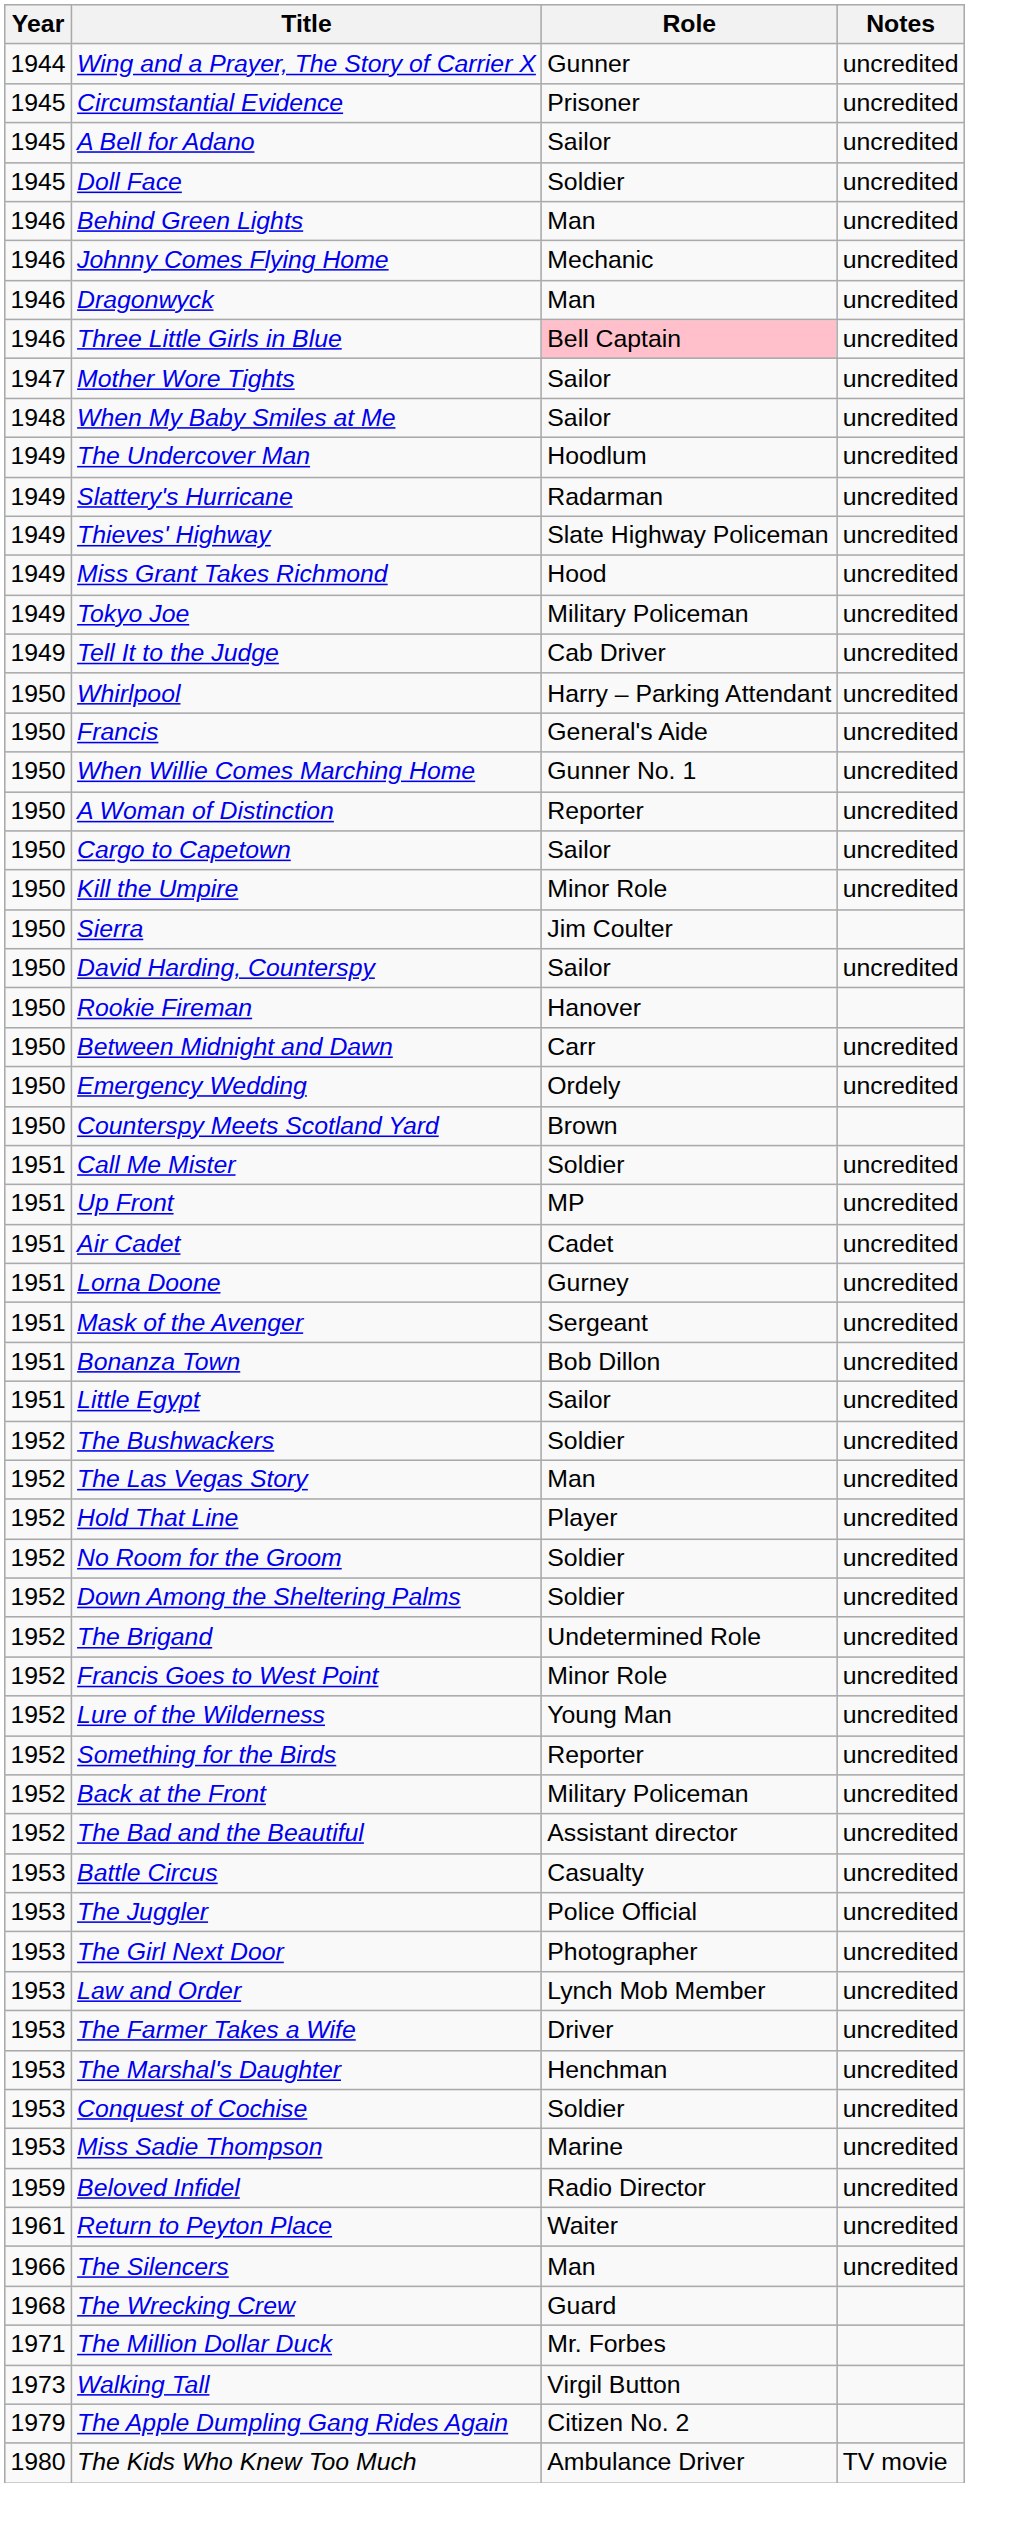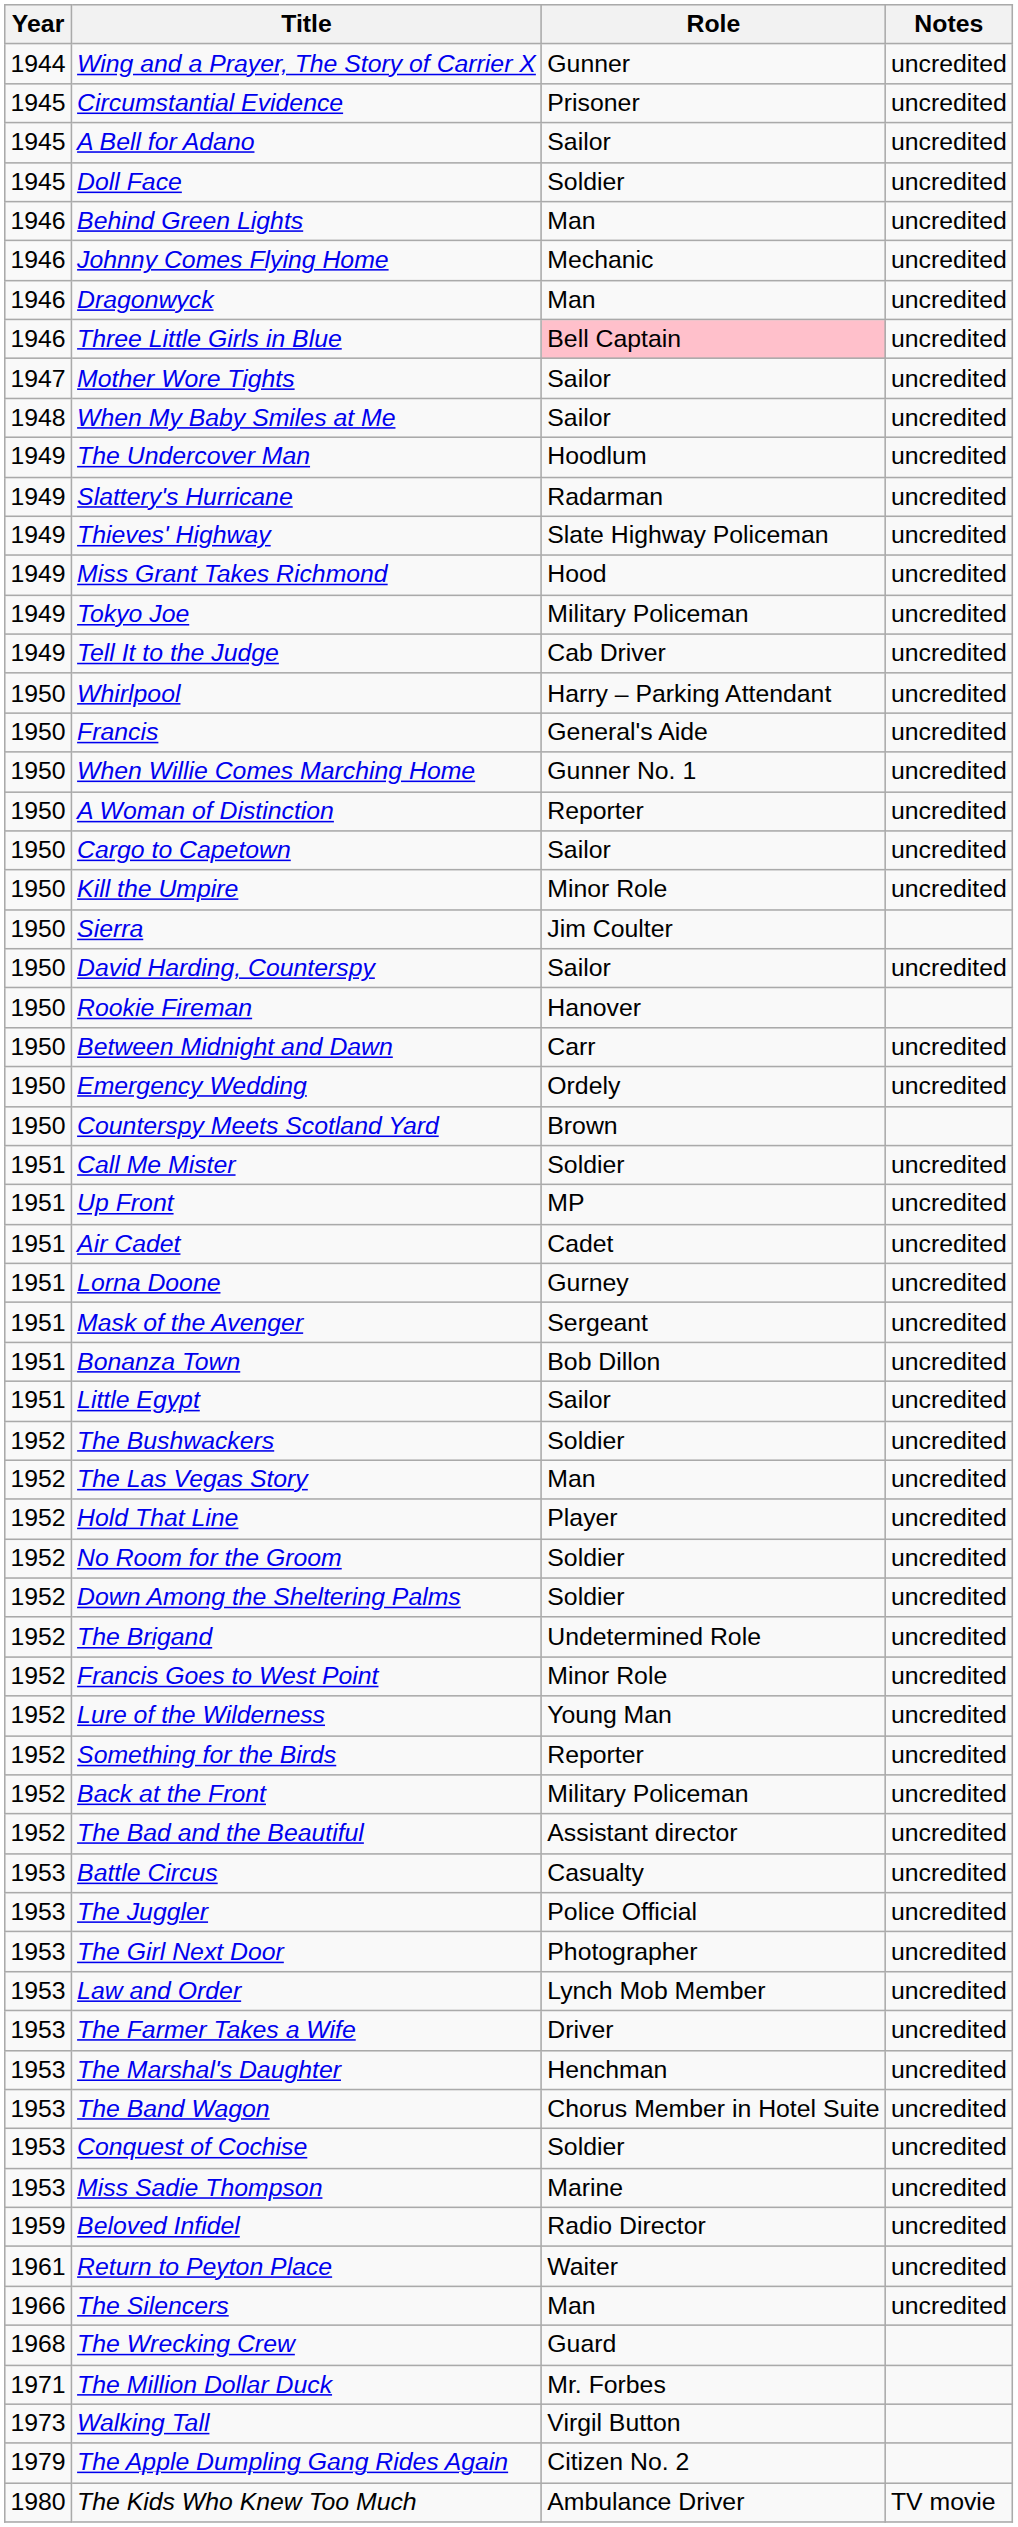 <table class="wikitable">
 <tr>
 <th>Year</th>
 <th>Title</th>
 <th>Role</th>
 <th>Notes</th>
 </tr>
 <tr>
 <td>1944</td>
 <td><em><a href='#'>Wing and a Prayer, The Story of Carrier X</a></em></td>
 <td>Gunner</td>
 <td>uncredited</td>
 </tr>
 <tr>
 <td>1945</td>
 <td><em><a href='#'>Circumstantial Evidence</a></em></td>
 <td>Prisoner</td>
 <td>uncredited</td>
 </tr>
 <tr>
 <td>1945</td>
 <td><em><a href='#'>A Bell for Adano</a></em></td>
 <td>Sailor</td>
 <td>uncredited</td>
 </tr>
 <tr>
 <td>1945</td>
 <td><em><a href='#'>Doll Face</a></em></td>
 <td>Soldier</td>
 <td>uncredited</td>
 </tr>
 <tr>
 <td>1946</td>
 <td><em><a href='#'>Behind Green Lights</a></em></td>
 <td>Man</td>
 <td>uncredited</td>
 </tr>
 <tr>
 <td>1946</td>
 <td><em><a href='#'>Johnny Comes Flying Home</a></em></td>
 <td>Mechanic</td>
 <td>uncredited</td>
 </tr>
 <tr>
 <td>1946</td>
 <td><em><a href='#'>Dragonwyck</a></em></td>
 <td>Man</td>
 <td>uncredited</td>
 </tr>
 <tr>
 <td>1946</td>
 <td><em><a href='#'>Three Little Girls in Blue</a></em></td>
 <td style="background: pink;">Bell Captain</td>
 <td>uncredited</td>
 </tr>
 <tr>
 <td>1947</td>
 <td><em><a href='#'>Mother Wore Tights</a></em></td>
 <td>Sailor</td>
 <td>uncredited</td>
 </tr>
 <tr>
 <td>1948</td>
 <td><em><a href='#'>When My Baby Smiles at Me</a></em></td>
 <td>Sailor</td>
 <td>uncredited</td>
 </tr>
 <tr>
 <td>1949</td>
 <td><em><a href='#'>The Undercover Man</a></em></td>
 <td>Hoodlum</td>
 <td>uncredited</td>
 </tr>
 <tr>
 <td>1949</td>
 <td><em><a href='#'>Slattery's Hurricane</a></em></td>
 <td>Radarman</td>
 <td>uncredited</td>
 </tr>
 <tr>
 <td>1949</td>
 <td><em><a href='#'>Thieves' Highway</a></em></td>
 <td>Slate Highway Policeman</td>
 <td>uncredited</td>
 </tr>
 <tr>
 <td>1949</td>
 <td><em><a href='#'>Miss Grant Takes Richmond</a></em></td>
 <td>Hood</td>
 <td>uncredited</td>
 </tr>
 <tr>
 <td>1949</td>
 <td><em><a href='#'>Tokyo Joe</a></em></td>
 <td>Military Policeman</td>
 <td>uncredited</td>
 </tr>
 <tr>
 <td>1949</td>
 <td><em><a href='#'>Tell It to the Judge</a></em></td>
 <td>Cab Driver</td>
 <td>uncredited</td>
 </tr>
 <tr>
 <td>1950</td>
 <td><em><a href='#'>Whirlpool</a></em></td>
 <td>Harry – Parking Attendant</td>
 <td>uncredited</td>
 </tr>
 <tr>
 <td>1950</td>
 <td><em><a href='#'>Francis</a></em></td>
 <td>General's Aide</td>
 <td>uncredited</td>
 </tr>
 <tr>
 <td>1950</td>
 <td><em><a href='#'>When Willie Comes Marching Home</a></em></td>
 <td>Gunner No. 1</td>
 <td>uncredited</td>
 </tr>
 <tr>
 <td>1950</td>
 <td><em><a href='#'>A Woman of Distinction</a></em></td>
 <td>Reporter</td>
 <td>uncredited</td>
 </tr>
 <tr>
 <td>1950</td>
 <td><em><a href='#'>Cargo to Capetown</a></em></td>
 <td>Sailor</td>
 <td>uncredited</td>
 </tr>
 <tr>
 <td>1950</td>
 <td><em><a href='#'>Kill the Umpire</a></em></td>
 <td>Minor Role</td>
 <td>uncredited</td>
 </tr>
 <tr>
 <td>1950</td>
 <td><em><a href='#'>Sierra</a></em></td>
 <td>Jim Coulter</td>
 <td></td>
 </tr>
 <tr>
 <td>1950</td>
 <td><em><a href='#'>David Harding, Counterspy</a></em></td>
 <td>Sailor</td>
 <td>uncredited</td>
 </tr>
 <tr>
 <td>1950</td>
 <td><em><a href='#'>Rookie Fireman</a></em></td>
 <td>Hanover</td>
 <td></td>
 </tr>
 <tr>
 <td>1950</td>
 <td><em><a href='#'>Between Midnight and Dawn</a></em></td>
 <td>Carr</td>
 <td>uncredited</td>
 </tr>
 <tr>
 <td>1950</td>
 <td><em><a href='#'>Emergency Wedding</a></em></td>
 <td>Ordely</td>
 <td>uncredited</td>
 </tr>
 <tr>
 <td>1950</td>
 <td><em><a href='#'>Counterspy Meets Scotland Yard</a></em></td>
 <td>Brown</td>
 <td></td>
 </tr>
 <tr>
 <td>1951</td>
 <td><em><a href='#'>Call Me Mister</a></em></td>
 <td>Soldier</td>
 <td>uncredited</td>
 </tr>
 <tr>
 <td>1951</td>
 <td><em><a href='#'>Up Front</a></em></td>
 <td>MP</td>
 <td>uncredited</td>
 </tr>
 <tr>
 <td>1951</td>
 <td><em><a href='#'>Air Cadet</a></em></td>
 <td>Cadet</td>
 <td>uncredited</td>
 </tr>
 <tr>
 <td>1951</td>
 <td><em><a href='#'>Lorna Doone</a></em></td>
 <td>Gurney</td>
 <td>uncredited</td>
 </tr>
 <tr>
 <td>1951</td>
 <td><em><a href='#'>Mask of the Avenger</a></em></td>
 <td>Sergeant</td>
 <td>uncredited</td>
 </tr>
 <tr>
 <td>1951</td>
 <td><em><a href='#'>Bonanza Town</a></em></td>
 <td>Bob Dillon</td>
 <td>uncredited</td>
 </tr>
 <tr>
 <td>1951</td>
 <td><em><a href='#'>Little Egypt</a></em></td>
 <td>Sailor</td>
 <td>uncredited</td>
 </tr>
 <tr>
 <td>1952</td>
 <td><em><a href='#'>The Bushwackers</a></em></td>
 <td>Soldier</td>
 <td>uncredited</td>
 </tr>
 <tr>
 <td>1952</td>
 <td><em><a href='#'>The Las Vegas Story</a></em></td>
 <td>Man</td>
 <td>uncredited</td>
 </tr>
 <tr>
 <td>1952</td>
 <td><em><a href='#'>Hold That Line</a></em></td>
 <td>Player</td>
 <td>uncredited</td>
 </tr>
 <tr>
 <td>1952</td>
 <td><em><a href='#'>No Room for the Groom</a></em></td>
 <td>Soldier</td>
 <td>uncredited</td>
 </tr>
 <tr>
 <td>1952</td>
 <td><em><a href='#'>Down Among the Sheltering Palms</a></em></td>
 <td>Soldier</td>
 <td>uncredited</td>
 </tr>
 <tr>
 <td>1952</td>
 <td><em><a href='#'>The Brigand</a></em></td>
 <td>Undetermined Role</td>
 <td>uncredited</td>
 </tr>
 <tr>
 <td>1952</td>
 <td><em><a href='#'>Francis Goes to West Point</a></em></td>
 <td>Minor Role</td>
 <td>uncredited</td>
 </tr>
 <tr>
 <td>1952</td>
 <td><em><a href='#'>Lure of the Wilderness</a></em></td>
 <td>Young Man</td>
 <td>uncredited</td>
 </tr>
 <tr>
 <td>1952</td>
 <td><em><a href='#'>Something for the Birds</a></em></td>
 <td>Reporter</td>
 <td>uncredited</td>
 </tr>
 <tr>
 <td>1952</td>
 <td><em><a href='#'>Back at the Front</a></em></td>
 <td>Military Policeman</td>
 <td>uncredited</td>
 </tr>
 <tr>
 <td>1952</td>
 <td><em><a href='#'>The Bad and the Beautiful</a></em></td>
 <td>Assistant director</td>
 <td>uncredited</td>
 </tr>
 <tr>
 <td>1953</td>
 <td><em><a href='#'>Battle Circus</a></em></td>
 <td>Casualty</td>
 <td>uncredited</td>
 </tr>
 <tr>
 <td>1953</td>
 <td><em><a href='#'>The Juggler</a></em></td>
 <td>Police Official</td>
 <td>uncredited</td>
 </tr>
 <tr>
 <td>1953</td>
 <td><em><a href='#'>The Girl Next Door</a></em></td>
 <td>Photographer</td>
 <td>uncredited</td>
 </tr>
 <tr>
 <td>1953</td>
 <td><em><a href='#'>Law and Order</a></em></td>
 <td>Lynch Mob Member</td>
 <td>uncredited</td>
 </tr>
 <tr>
 <td>1953</td>
 <td><em><a href='#'>The Farmer Takes a Wife</a></em></td>
 <td>Driver</td>
 <td>uncredited</td>
 </tr>
 <tr>
 <td>1953</td>
 <td><em><a href='#'>The Marshal's Daughter</a></em></td>
 <td>Henchman</td>
 <td>uncredited</td>
 </tr>
 <tr>
 <td>1953</td>
+<td><em><a href='#'>The Band Wagon</a></em></td>
+<td>Chorus Member in Hotel Suite</td>
+<td>uncredited</td>
+</tr>
+<tr>
+<td>1953</td>
 <td><em><a href='#'>Conquest of Cochise</a></em></td>
 <td>Soldier</td>
 <td>uncredited</td>
 </tr>
 <tr>
 <td>1953</td>
 <td><em><a href='#'>Miss Sadie Thompson</a></em></td>
 <td>Marine</td>
 <td>uncredited</td>
 </tr>
 <tr>
 <td>1959</td>
 <td><em><a href='#'>Beloved Infidel</a></em></td>
 <td>Radio Director</td>
 <td>uncredited</td>
 </tr>
 <tr>
 <td>1961</td>
 <td><em><a href='#'>Return to Peyton Place</a></em></td>
 <td>Waiter</td>
 <td>uncredited</td>
 </tr>
 <tr>
 <td>1966</td>
 <td><em><a href='#'>The Silencers</a></em></td>
 <td>Man</td>
 <td>uncredited</td>
 </tr>
 <tr>
 <td>1968</td>
 <td><em><a href='#'>The Wrecking Crew</a></em></td>
 <td>Guard</td>
 <td></td>
 </tr>
 <tr>
 <td>1971</td>
 <td><em><a href='#'>The Million Dollar Duck</a></em></td>
 <td>Mr. Forbes</td>
 <td></td>
 </tr>
 <tr>
 <td>1973</td>
 <td><em><a href='#'>Walking Tall</a></em></td>
 <td>Virgil Button</td>
 <td></td>
 </tr>
 <tr>
 <td>1979</td>
 <td><em><a href='#'>The Apple Dumpling Gang Rides Again</a></em></td>
 <td>Citizen No. 2</td>
 <td></td>
 </tr>
 <tr>
 <td>1980</td>
 <td><em>The Kids Who Knew Too Much</em></td>
 <td>Ambulance Driver</td>
 <td>TV movie</td>
 </tr>
 </table>
